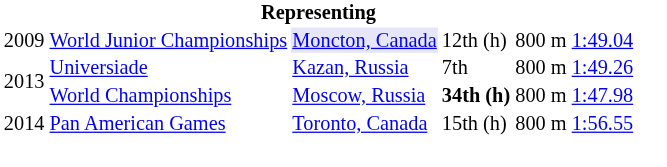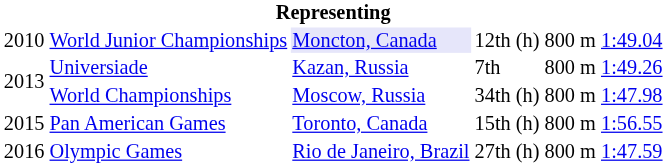 <table>
 <tr>
 <th colspan="6">Representing </th>
 </tr>
 <tr>
-<td>2009</td>
+<td>2010</td>
 <td><a href='#'>World Junior Championships</a></td>
 <td style="background: lavender;"><a href='#'>Moncton, Canada</a></td>
 <td>12th (h)</td>
 <td>800 m</td>
 <td><a href='#'>1:49.04</a></td>
 </tr>
 <tr>
 <td rowspan=2>2013</td>
 <td><a href='#'>Universiade</a></td>
 <td><a href='#'>Kazan, Russia</a></td>
 <td>7th</td>
 <td>800 m</td>
 <td><a href='#'>1:49.26</a></td>
 </tr>
 <tr>
 <td><a href='#'>World Championships</a></td>
 <td><a href='#'>Moscow, Russia</a></td>
-<td><strong>34th (h)</strong></td>
+<td>34th (h)</td>
 <td>800 m</td>
 <td><a href='#'>1:47.98</a></td>
 </tr>
 <tr>
-<td>2014</td>
+<td>2015</td>
 <td><a href='#'>Pan American Games</a></td>
 <td><a href='#'>Toronto, Canada</a></td>
 <td>15th (h)</td>
 <td>800 m</td>
 <td><a href='#'>1:56.55</a></td>
 </tr>
+<tr>
+<td>2016</td>
+<td><a href='#'>Olympic Games</a></td>
+<td><a href='#'>Rio de Janeiro, Brazil</a></td>
+<td>27th (h)</td>
+<td>800 m</td>
+<td><a href='#'>1:47.59</a></td>
+</tr>
 </table>
